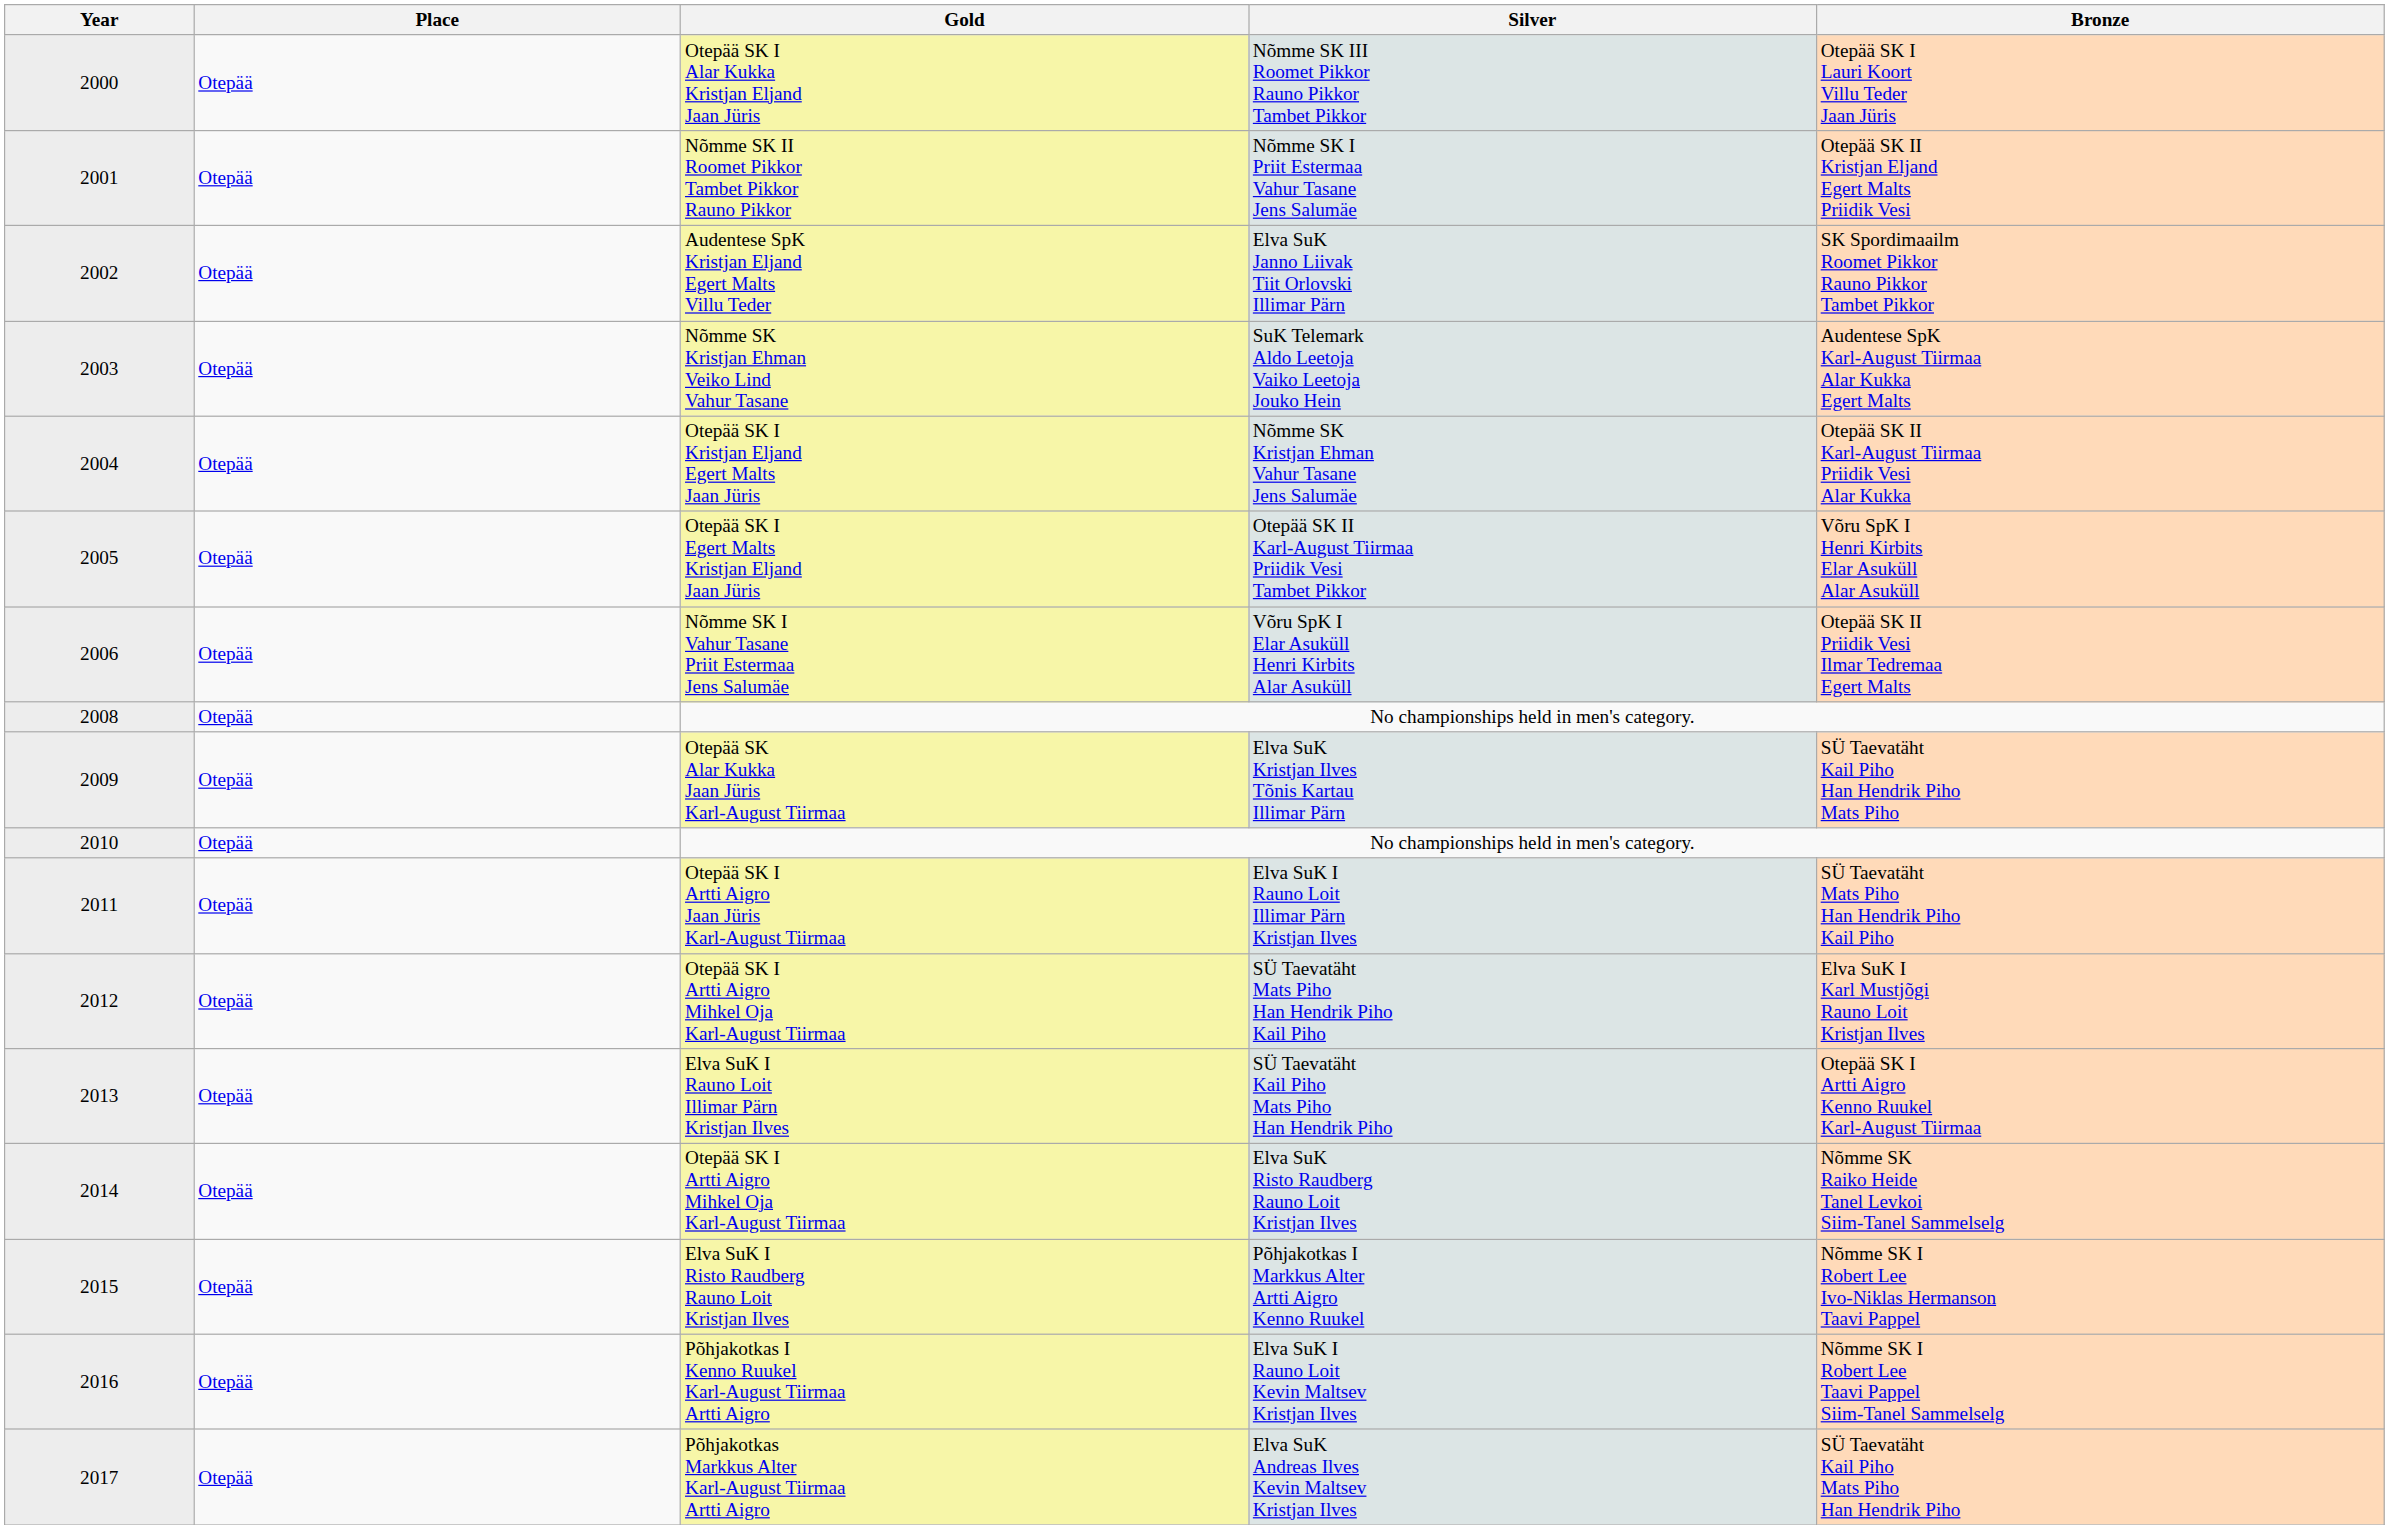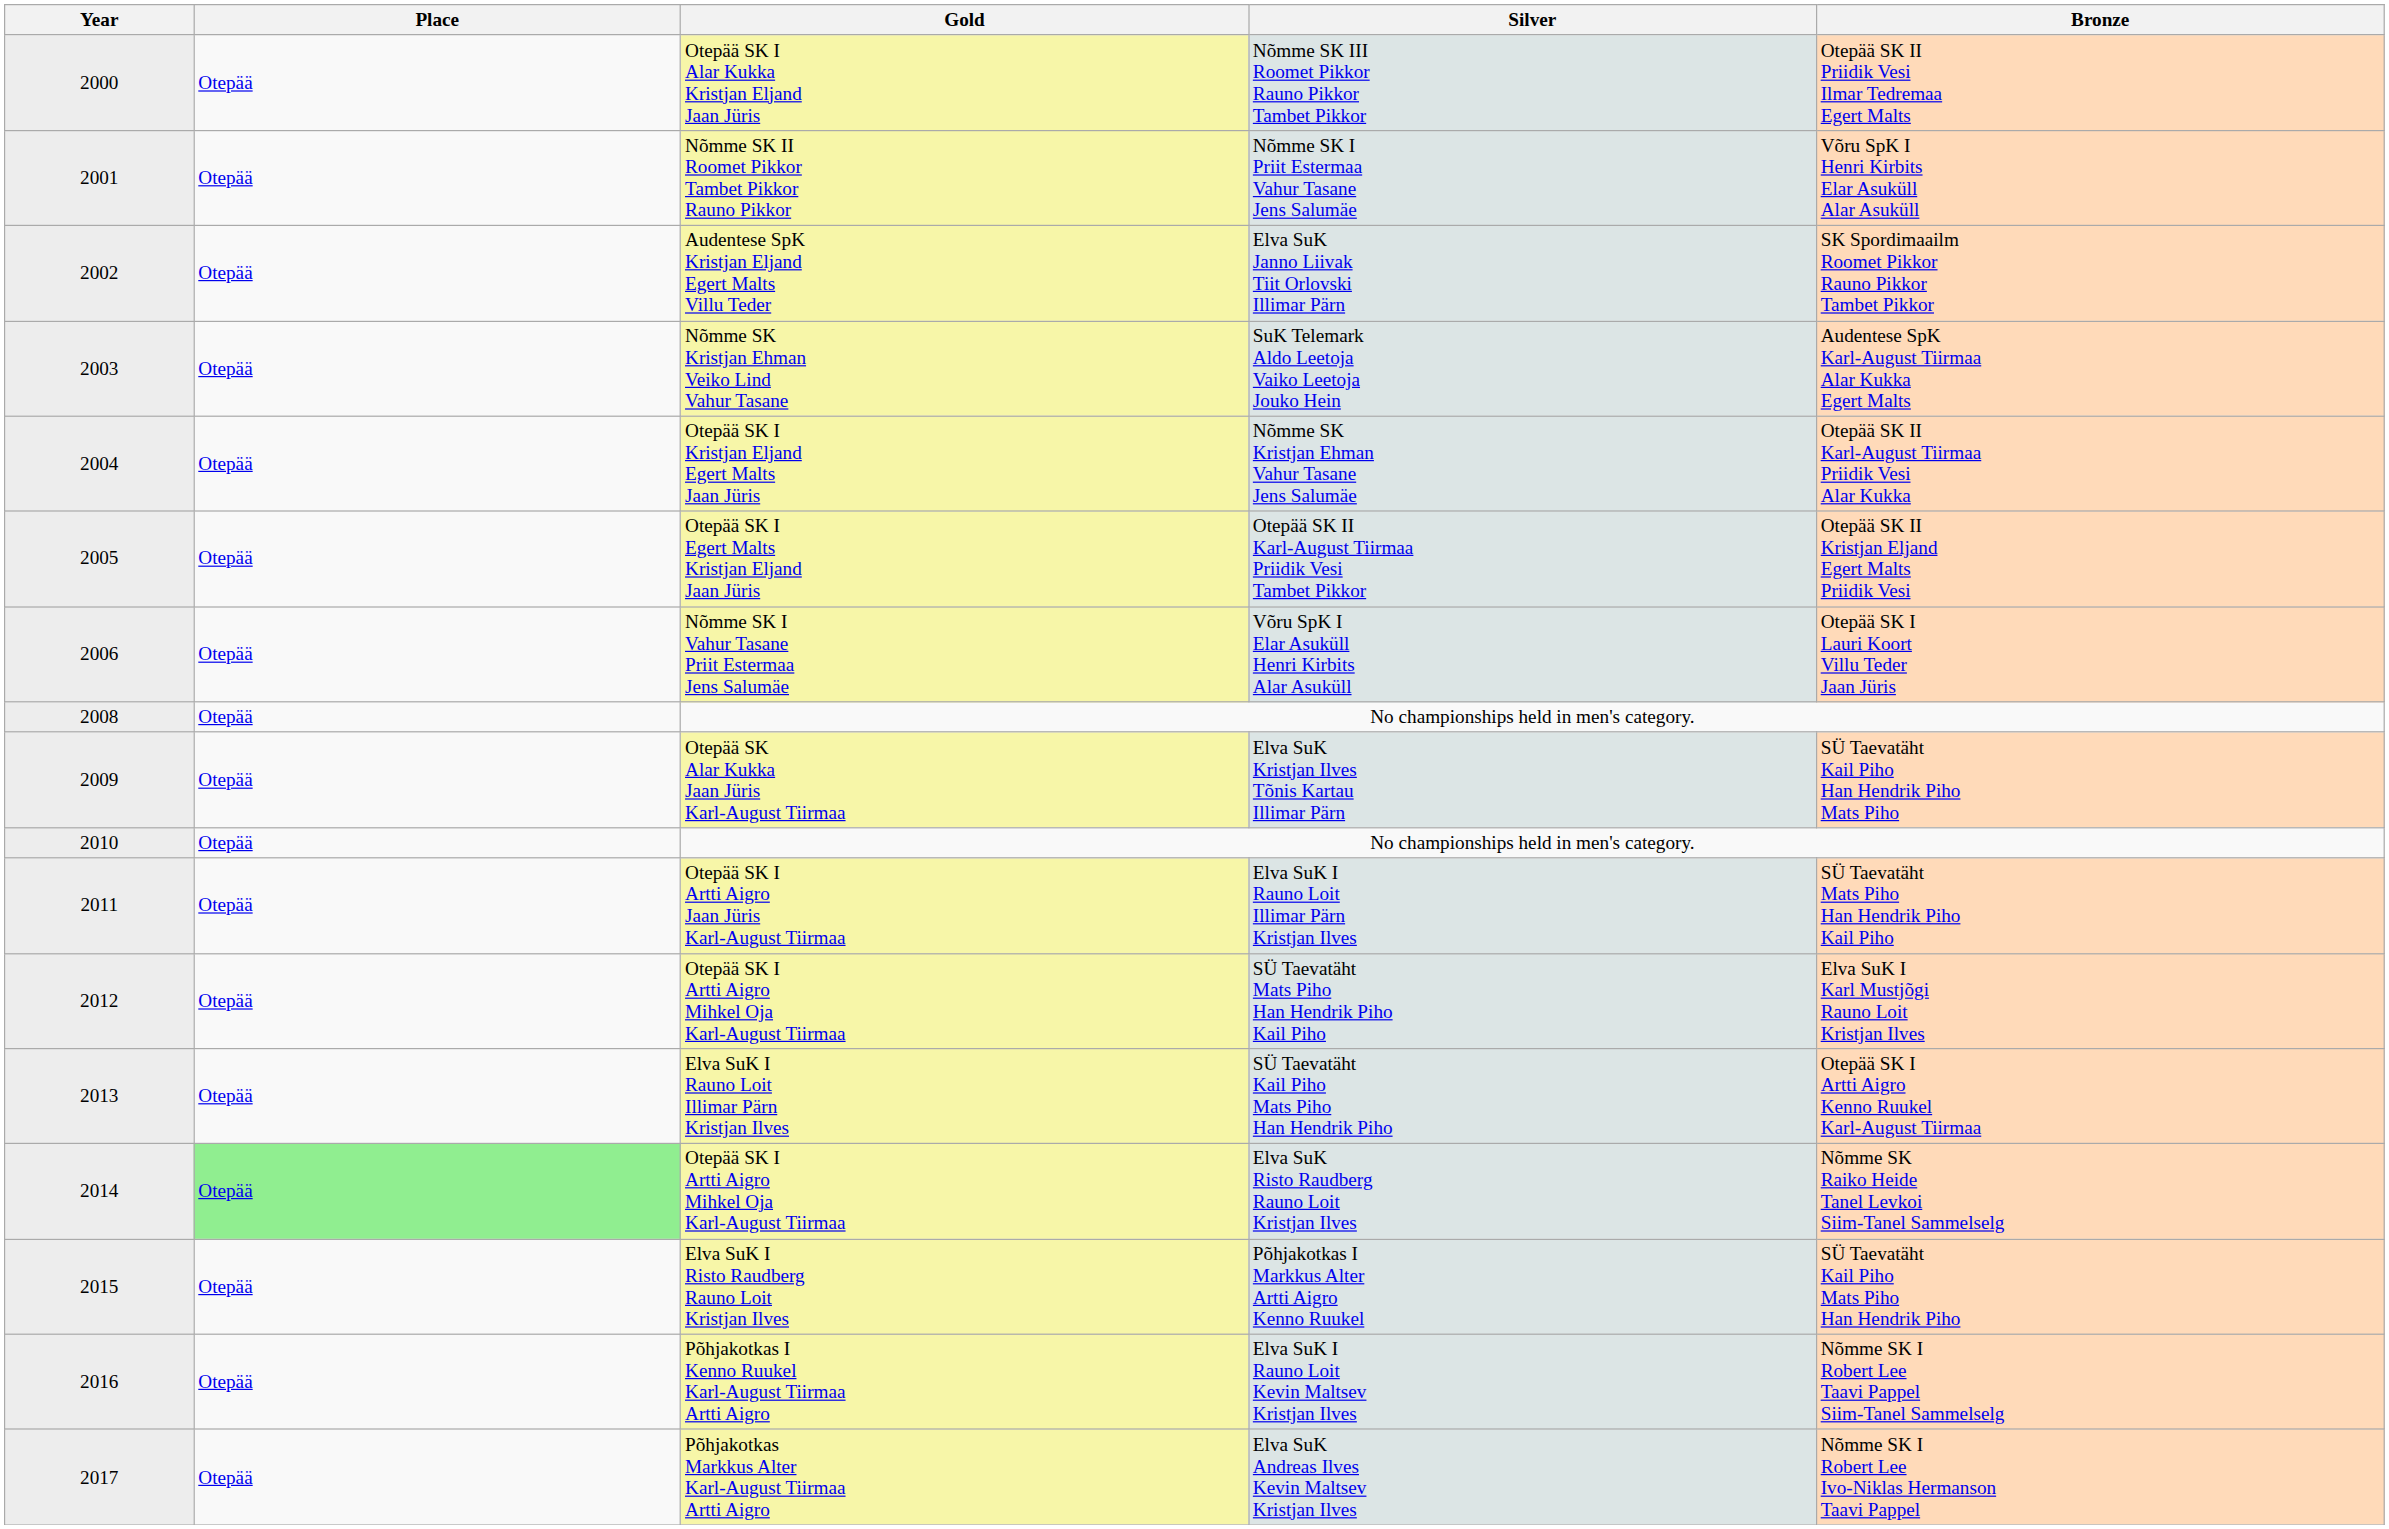 <table class="wikitable" style=" width:100%">
 <tr style="background:#EDEDED;">
 <th class="hintergrundfarbe6" style="width:7%">Year</th>
 <th class="hintergrundfarbe6" style="width:18%">Place</th>
 <th bgcolor=gold style="width:21%;">Gold</th>
 <th bgcolor=silver style="width:21%;">Silver</th>
 <th bgcolor="#CC9966" style="width:21%;">Bronze</th>
 </tr>
 <tr>
 <td align="center" bgcolor="#EDEDED">2000</td>
 <td><a href='#'>Otepää</a></td>
 <td bgcolor="#F7F6A8">Otepää SK I<br><a href='#'>Alar Kukka</a><br><a href='#'>Kristjan Eljand</a><br><a href='#'>Jaan Jüris</a></td>
 <td bgcolor="#DCE5E5">Nõmme SK III<br><a href='#'>Roomet Pikkor</a><br><a href='#'>Rauno Pikkor</a><br><a href='#'>Tambet Pikkor</a></td>
-<td bgcolor="#FFDAB9">Otepää SK I<br><a href='#'>Lauri Koort</a><br><a href='#'>Villu Teder</a><br><a href='#'>Jaan Jüris</a></td>
+<td bgcolor="#FFDAB9">Otepää SK II<br><a href='#'>Priidik Vesi</a><br><a href='#'>Ilmar Tedremaa</a><br><a href='#'>Egert Malts</a></td>
 </tr>
 <tr>
 <td align="center" bgcolor="#EDEDED">2001</td>
 <td><a href='#'>Otepää</a></td>
 <td bgcolor="#F7F6A8">Nõmme SK II<br><a href='#'>Roomet Pikkor</a><br><a href='#'>Tambet Pikkor</a><br><a href='#'>Rauno Pikkor</a></td>
 <td bgcolor="#DCE5E5">Nõmme SK I<br><a href='#'>Priit Estermaa</a><br><a href='#'>Vahur Tasane</a><br><a href='#'>Jens Salumäe</a></td>
-<td bgcolor="#FFDAB9">Otepää SK II<br><a href='#'>Kristjan Eljand</a><br><a href='#'>Egert Malts</a><br><a href='#'>Priidik Vesi</a></td>
+<td bgcolor="#FFDAB9">Võru SpK I<br><a href='#'>Henri Kirbits</a><br><a href='#'>Elar Asuküll</a><br><a href='#'>Alar Asuküll</a></td>
 </tr>
 <tr>
 <td align="center" bgcolor="#EDEDED">2002</td>
 <td><a href='#'>Otepää</a></td>
 <td bgcolor="#F7F6A8">Audentese SpK<br><a href='#'>Kristjan Eljand</a><br><a href='#'>Egert Malts</a><br><a href='#'>Villu Teder</a></td>
 <td bgcolor="#DCE5E5">Elva SuK<br><a href='#'>Janno Liivak</a><br><a href='#'>Tiit Orlovski</a><br><a href='#'>Illimar Pärn</a></td>
 <td bgcolor="#FFDAB9">SK Spordimaailm<br><a href='#'>Roomet Pikkor</a><br><a href='#'>Rauno Pikkor</a><br><a href='#'>Tambet Pikkor</a></td>
 </tr>
 <tr>
 <td align="center" bgcolor="#EDEDED">2003</td>
 <td><a href='#'>Otepää</a></td>
 <td bgcolor="#F7F6A8">Nõmme SK<br><a href='#'>Kristjan Ehman</a><br><a href='#'>Veiko Lind</a><br><a href='#'>Vahur Tasane</a></td>
 <td bgcolor="#DCE5E5">SuK Telemark<br><a href='#'>Aldo Leetoja</a><br><a href='#'>Vaiko Leetoja</a><br><a href='#'>Jouko Hein</a></td>
 <td bgcolor="#FFDAB9">Audentese SpK<br><a href='#'>Karl-August Tiirmaa</a><br><a href='#'>Alar Kukka</a><br><a href='#'>Egert Malts</a></td>
 </tr>
 <tr>
 <td align="center" bgcolor="#EDEDED">2004</td>
 <td><a href='#'>Otepää</a></td>
 <td bgcolor="#F7F6A8">Otepää SK I<br><a href='#'>Kristjan Eljand</a><br><a href='#'>Egert Malts</a><br><a href='#'>Jaan Jüris</a></td>
 <td bgcolor="#DCE5E5">Nõmme SK<br><a href='#'>Kristjan Ehman</a><br><a href='#'>Vahur Tasane</a><br><a href='#'>Jens Salumäe</a></td>
 <td bgcolor="#FFDAB9">Otepää SK II<br><a href='#'>Karl-August Tiirmaa</a><br><a href='#'>Priidik Vesi</a><br><a href='#'>Alar Kukka</a></td>
 </tr>
 <tr>
 <td align="center" bgcolor="#EDEDED">2005</td>
 <td><a href='#'>Otepää</a></td>
 <td bgcolor="#F7F6A8">Otepää SK I<br><a href='#'>Egert Malts</a><br><a href='#'>Kristjan Eljand</a><br><a href='#'>Jaan Jüris</a></td>
 <td bgcolor="#DCE5E5">Otepää SK II<br><a href='#'>Karl-August Tiirmaa</a><br><a href='#'>Priidik Vesi</a><br><a href='#'>Tambet Pikkor</a></td>
-<td bgcolor="#FFDAB9">Võru SpK I<br><a href='#'>Henri Kirbits</a><br><a href='#'>Elar Asuküll</a><br><a href='#'>Alar Asuküll</a></td>
+<td bgcolor="#FFDAB9">Otepää SK II<br><a href='#'>Kristjan Eljand</a><br><a href='#'>Egert Malts</a><br><a href='#'>Priidik Vesi</a></td>
 </tr>
 <tr>
 <td align="center" bgcolor="#EDEDED">2006</td>
 <td><a href='#'>Otepää</a></td>
 <td bgcolor="#F7F6A8">Nõmme SK I<br><a href='#'>Vahur Tasane</a><br><a href='#'>Priit Estermaa</a><br><a href='#'>Jens Salumäe</a></td>
 <td bgcolor="#DCE5E5">Võru SpK I<br><a href='#'>Elar Asuküll</a><br><a href='#'>Henri Kirbits</a><br><a href='#'>Alar Asuküll</a></td>
-<td bgcolor="#FFDAB9">Otepää SK II<br><a href='#'>Priidik Vesi</a><br><a href='#'>Ilmar Tedremaa</a><br><a href='#'>Egert Malts</a></td>
+<td bgcolor="#FFDAB9">Otepää SK I<br><a href='#'>Lauri Koort</a><br><a href='#'>Villu Teder</a><br><a href='#'>Jaan Jüris</a></td>
 </tr>
 <tr>
 <td align="center" bgcolor="#EDEDED">2008</td>
 <td><a href='#'>Otepää</a></td>
 <td colspan="3" align="center">No championships held in men's category.</td>
 </tr>
 <tr>
 <td align="center" bgcolor="#EDEDED">2009</td>
 <td><a href='#'>Otepää</a></td>
 <td bgcolor="#F7F6A8">Otepää SK<br><a href='#'>Alar Kukka</a><br><a href='#'>Jaan Jüris</a><br><a href='#'>Karl-August Tiirmaa</a></td>
 <td bgcolor="#DCE5E5">Elva SuK<br><a href='#'>Kristjan Ilves</a><br><a href='#'>Tõnis Kartau</a><br><a href='#'>Illimar Pärn</a></td>
 <td bgcolor="#FFDAB9">SÜ Taevatäht<br><a href='#'>Kail Piho</a><br><a href='#'>Han Hendrik Piho</a><br><a href='#'>Mats Piho</a></td>
 </tr>
 <tr>
 <td align="center" bgcolor="#EDEDED">2010</td>
 <td><a href='#'>Otepää</a></td>
 <td colspan="3" align="center">No championships held in men's category.</td>
 </tr>
 <tr>
 <td align="center" bgcolor="#EDEDED">2011</td>
 <td><a href='#'>Otepää</a></td>
 <td bgcolor="#F7F6A8">Otepää SK I<br><a href='#'>Artti Aigro</a><br><a href='#'>Jaan Jüris</a><br><a href='#'>Karl-August Tiirmaa</a></td>
 <td bgcolor="#DCE5E5">Elva SuK I<br><a href='#'>Rauno Loit</a><br><a href='#'>Illimar Pärn</a><br><a href='#'>Kristjan Ilves</a></td>
 <td bgcolor="#FFDAB9">SÜ Taevatäht<br><a href='#'>Mats Piho</a><br><a href='#'>Han Hendrik Piho</a><br><a href='#'>Kail Piho</a></td>
 </tr>
 <tr>
 <td align="center" bgcolor="#EDEDED">2012</td>
 <td><a href='#'>Otepää</a></td>
 <td bgcolor="#F7F6A8">Otepää SK I<br><a href='#'>Artti Aigro</a><br><a href='#'>Mihkel Oja</a><br><a href='#'>Karl-August Tiirmaa</a></td>
 <td bgcolor="#DCE5E5">SÜ Taevatäht<br><a href='#'>Mats Piho</a><br><a href='#'>Han Hendrik Piho</a><br><a href='#'>Kail Piho</a></td>
 <td bgcolor="#FFDAB9">Elva SuK I<br><a href='#'>Karl Mustjõgi</a><br><a href='#'>Rauno Loit</a><br><a href='#'>Kristjan Ilves</a></td>
 </tr>
 <tr>
 <td align="center" bgcolor="#EDEDED">2013</td>
 <td><a href='#'>Otepää</a></td>
 <td bgcolor="#F7F6A8">Elva SuK I<br><a href='#'>Rauno Loit</a><br><a href='#'>Illimar Pärn</a><br><a href='#'>Kristjan Ilves</a></td>
 <td bgcolor="#DCE5E5">SÜ Taevatäht<br><a href='#'>Kail Piho</a><br><a href='#'>Mats Piho</a><br><a href='#'>Han Hendrik Piho</a></td>
 <td bgcolor="#FFDAB9">Otepää SK I<br><a href='#'>Artti Aigro</a><br><a href='#'>Kenno Ruukel</a><br><a href='#'>Karl-August Tiirmaa</a></td>
 </tr>
 <tr>
 <td align="center" bgcolor="#EDEDED">2014</td>
-<td><a href='#'>Otepää</a></td>
+<td style="background: lightgreen;"><a href='#'>Otepää</a></td>
 <td bgcolor="#F7F6A8">Otepää SK I<br><a href='#'>Artti Aigro</a><br><a href='#'>Mihkel Oja</a><br><a href='#'>Karl-August Tiirmaa</a></td>
 <td bgcolor="#DCE5E5">Elva SuK<br><a href='#'>Risto Raudberg</a><br><a href='#'>Rauno Loit</a><br><a href='#'>Kristjan Ilves</a></td>
 <td bgcolor="#FFDAB9">Nõmme SK<br><a href='#'>Raiko Heide</a><br><a href='#'>Tanel Levkoi</a><br><a href='#'>Siim-Tanel Sammelselg</a></td>
 </tr>
 <tr>
 <td align="center" bgcolor="#EDEDED">2015</td>
 <td><a href='#'>Otepää</a></td>
 <td bgcolor="#F7F6A8">Elva SuK I<br><a href='#'>Risto Raudberg</a><br><a href='#'>Rauno Loit</a><br><a href='#'>Kristjan Ilves</a></td>
 <td bgcolor="#DCE5E5">Põhjakotkas I<br><a href='#'>Markkus Alter</a><br><a href='#'>Artti Aigro</a><br><a href='#'>Kenno Ruukel</a></td>
-<td bgcolor="#FFDAB9">Nõmme SK I<br><a href='#'>Robert Lee</a><br><a href='#'>Ivo-Niklas Hermanson</a><br><a href='#'>Taavi Pappel</a></td>
+<td bgcolor="#FFDAB9">SÜ Taevatäht<br><a href='#'>Kail Piho</a><br><a href='#'>Mats Piho</a><br><a href='#'>Han Hendrik Piho</a></td>
 </tr>
 <tr>
 <td align="center" bgcolor="#EDEDED">2016</td>
 <td><a href='#'>Otepää</a></td>
 <td bgcolor="#F7F6A8">Põhjakotkas I<br><a href='#'>Kenno Ruukel</a><br><a href='#'>Karl-August Tiirmaa</a><br><a href='#'>Artti Aigro</a></td>
 <td bgcolor="#DCE5E5">Elva SuK I<br><a href='#'>Rauno Loit</a><br><a href='#'>Kevin Maltsev</a><br><a href='#'>Kristjan Ilves</a></td>
 <td bgcolor="#FFDAB9">Nõmme SK I<br><a href='#'>Robert Lee</a><br><a href='#'>Taavi Pappel</a><br><a href='#'>Siim-Tanel Sammelselg</a></td>
 </tr>
 <tr>
 <td align="center" bgcolor="#EDEDED">2017</td>
 <td><a href='#'>Otepää</a></td>
 <td bgcolor="#F7F6A8">Põhjakotkas<br><a href='#'>Markkus Alter</a><br><a href='#'>Karl-August Tiirmaa</a><br><a href='#'>Artti Aigro</a></td>
 <td bgcolor="#DCE5E5">Elva SuK<br><a href='#'>Andreas Ilves</a><br><a href='#'>Kevin Maltsev</a><br><a href='#'>Kristjan Ilves</a></td>
-<td bgcolor="#FFDAB9">SÜ Taevatäht<br><a href='#'>Kail Piho</a><br><a href='#'>Mats Piho</a><br><a href='#'>Han Hendrik Piho</a></td>
+<td bgcolor="#FFDAB9">Nõmme SK I<br><a href='#'>Robert Lee</a><br><a href='#'>Ivo-Niklas Hermanson</a><br><a href='#'>Taavi Pappel</a></td>
 </tr>
 </table>
